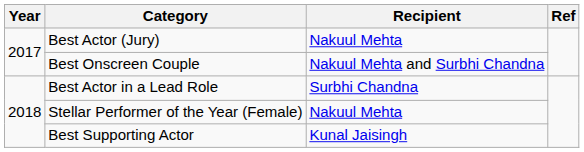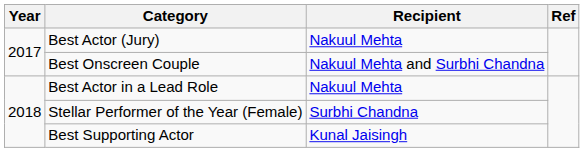 <table class="wikitable">
 <tr>
 <th>Year</th>
 <th>Category</th>
 <th>Recipient</th>
 <th>Ref</th>
 </tr>
 <tr>
 <td rowspan="2">2017</td>
 <td>Best Actor (Jury)</td>
 <td><a href='#'>Nakuul Mehta</a></td>
 <td rowspan="2"></td>
 </tr>
 <tr>
 <td>Best Onscreen Couple</td>
 <td><a href='#'>Nakuul Mehta</a> and <a href='#'>Surbhi Chandna</a></td>
 </tr>
 <tr>
 <td rowspan="3">2018</td>
 <td>Best Actor in a Lead Role</td>
-<td><a href='#'>Surbhi Chandna</a></td>
+<td><a href='#'>Nakuul Mehta</a></td>
 <td rowspan="3"></td>
 </tr>
 <tr>
 <td>Stellar Performer of the Year (Female)</td>
-<td><a href='#'>Nakuul Mehta</a></td>
+<td><a href='#'>Surbhi Chandna</a></td>
 </tr>
 <tr>
 <td>Best Supporting Actor</td>
 <td><a href='#'>Kunal Jaisingh</a></td>
 </tr>
 </table>
